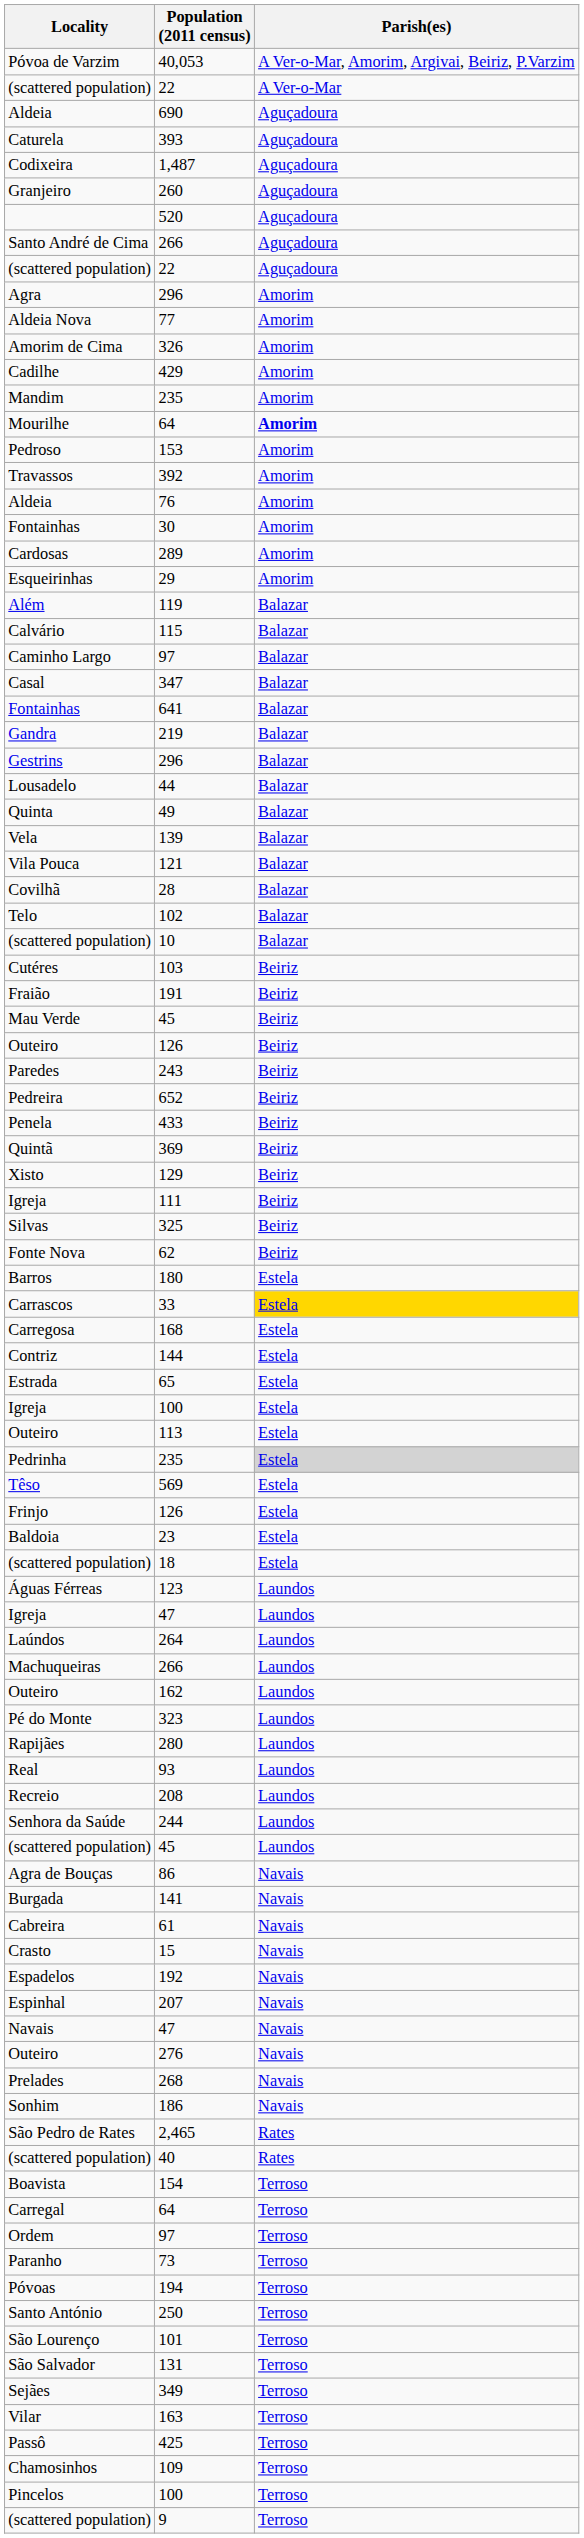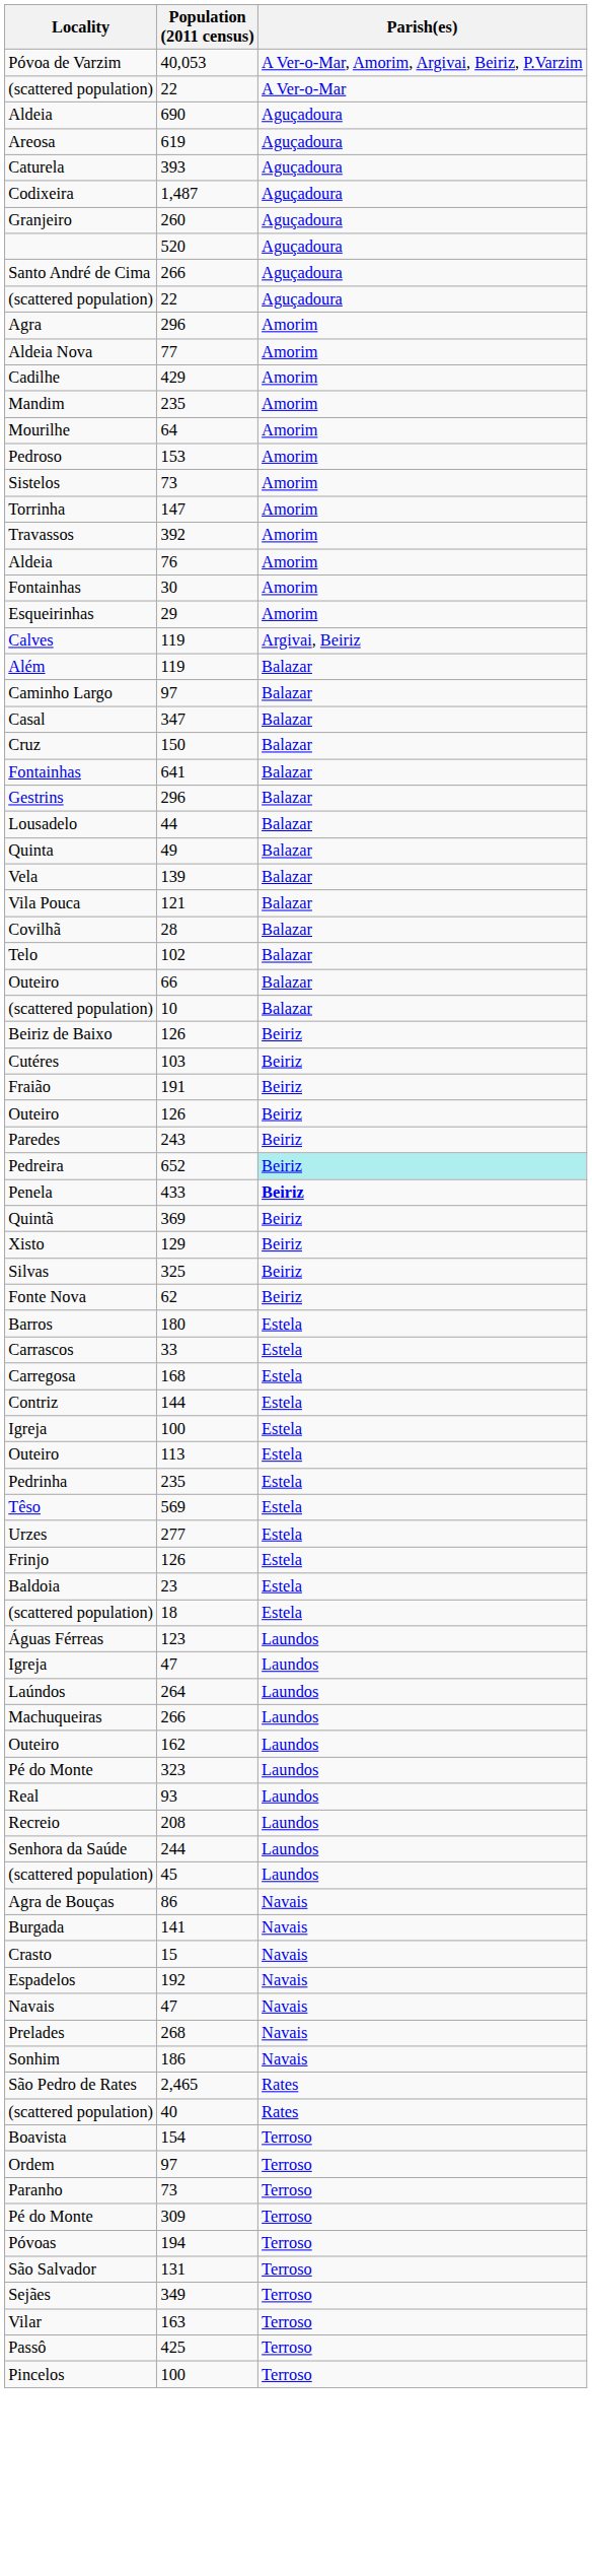 <table class="wikitable sortable">
 <tr>
 <th>Locality</th>
 <th>Population <br>(2011 census)</th>
 <th>Parish(es)</th>
 </tr>
 <tr>
 <td>Póvoa de Varzim</td>
 <td>40,053</td>
 <td><a href='#'>A Ver-o-Mar</a>, <a href='#'>Amorim</a>, <a href='#'>Argivai</a>, <a href='#'>Beiriz</a>, <a href='#'>P.Varzim</a></td>
 </tr>
 <tr>
 <td>(scattered population)</td>
 <td>22</td>
 <td><a href='#'>A Ver-o-Mar</a></td>
 </tr>
 <tr>
 <td>Aldeia</td>
 <td>690</td>
+<td><a href='#'>Aguçadoura</a></td>
+</tr>
+<tr>
+<td>Areosa</td>
+<td>619</td>
 <td><a href='#'>Aguçadoura</a></td>
 </tr>
 <tr>
 <td>Caturela</td>
 <td>393</td>
 <td><a href='#'>Aguçadoura</a></td>
 </tr>
 <tr>
 <td>Codixeira</td>
 <td>1,487</td>
 <td><a href='#'>Aguçadoura</a></td>
 </tr>
 <tr>
 <td>Granjeiro</td>
 <td>260</td>
 <td><a href='#'>Aguçadoura</a></td>
 </tr>
 <tr>
 <td></td>
 <td>520</td>
 <td><a href='#'>Aguçadoura</a></td>
 </tr>
 <tr>
 <td>Santo André de Cima</td>
 <td>266</td>
 <td><a href='#'>Aguçadoura</a></td>
 </tr>
 <tr>
 <td>(scattered population)</td>
 <td>22</td>
 <td><a href='#'>Aguçadoura</a></td>
 </tr>
 <tr>
 <td>Agra</td>
 <td>296</td>
 <td><a href='#'>Amorim</a></td>
 </tr>
 <tr>
 <td>Aldeia Nova</td>
 <td>77</td>
 <td><a href='#'>Amorim</a></td>
 </tr>
 <tr>
-<td>Amorim de Cima</td>
-<td>326</td>
-<td><a href='#'>Amorim</a></td>
-</tr>
-<tr>
 <td>Cadilhe</td>
 <td>429</td>
 <td><a href='#'>Amorim</a></td>
 </tr>
 <tr>
 <td>Mandim</td>
 <td>235</td>
 <td><a href='#'>Amorim</a></td>
 </tr>
 <tr>
 <td>Mourilhe</td>
 <td>64</td>
-<td><strong><a href='#'>Amorim</a></strong></td>
+<td><a href='#'>Amorim</a></td>
 </tr>
 <tr>
 <td>Pedroso</td>
 <td>153</td>
+<td><a href='#'>Amorim</a></td>
+</tr>
+<tr>
+<td>Sistelos</td>
+<td>73</td>
+<td><a href='#'>Amorim</a></td>
+</tr>
+<tr>
+<td>Torrinha</td>
+<td>147</td>
 <td><a href='#'>Amorim</a></td>
 </tr>
 <tr>
 <td>Travassos</td>
 <td>392</td>
 <td><a href='#'>Amorim</a></td>
 </tr>
 <tr>
 <td>Aldeia</td>
 <td>76</td>
 <td><a href='#'>Amorim</a></td>
 </tr>
 <tr>
 <td>Fontainhas</td>
 <td>30</td>
 <td><a href='#'>Amorim</a></td>
 </tr>
 <tr>
-<td>Cardosas</td>
-<td>289</td>
-<td><a href='#'>Amorim</a></td>
-</tr>
-<tr>
 <td>Esqueirinhas</td>
 <td>29</td>
 <td><a href='#'>Amorim</a></td>
 </tr>
 <tr>
+<td><a href='#'>Calves</a></td>
+<td>119</td>
+<td><a href='#'>Argivai</a>, <a href='#'>Beiriz</a></td>
+</tr>
+<tr>
 <td><a href='#'>Além</a></td>
 <td>119</td>
-<td><a href='#'>Balazar</a></td>
-</tr>
-<tr>
-<td>Calvário</td>
-<td>115</td>
 <td><a href='#'>Balazar</a></td>
 </tr>
 <tr>
 <td>Caminho Largo</td>
 <td>97</td>
 <td><a href='#'>Balazar</a></td>
 </tr>
 <tr>
 <td>Casal</td>
 <td>347</td>
 <td><a href='#'>Balazar</a></td>
 </tr>
 <tr>
-<td><a href='#'>Fontainhas</a></td>
-<td>641</td>
+<td>Cruz</td>
+<td>150</td>
 <td><a href='#'>Balazar</a></td>
 </tr>
 <tr>
-<td><a href='#'>Gandra</a></td>
-<td>219</td>
+<td><a href='#'>Fontainhas</a></td>
+<td>641</td>
 <td><a href='#'>Balazar</a></td>
 </tr>
 <tr>
 <td><a href='#'>Gestrins</a></td>
 <td>296</td>
 <td><a href='#'>Balazar</a></td>
 </tr>
 <tr>
 <td>Lousadelo</td>
 <td>44</td>
 <td><a href='#'>Balazar</a></td>
 </tr>
 <tr>
 <td>Quinta</td>
 <td>49</td>
 <td><a href='#'>Balazar</a></td>
 </tr>
 <tr>
 <td>Vela</td>
 <td>139</td>
 <td><a href='#'>Balazar</a></td>
 </tr>
 <tr>
 <td>Vila Pouca</td>
 <td>121</td>
 <td><a href='#'>Balazar</a></td>
 </tr>
 <tr>
 <td>Covilhã</td>
 <td>28</td>
 <td><a href='#'>Balazar</a></td>
 </tr>
 <tr>
 <td>Telo</td>
 <td>102</td>
 <td><a href='#'>Balazar</a></td>
 </tr>
 <tr>
+<td>Outeiro</td>
+<td>66</td>
+<td><a href='#'>Balazar</a></td>
+</tr>
+<tr>
 <td>(scattered population)</td>
 <td>10</td>
 <td><a href='#'>Balazar</a></td>
+</tr>
+<tr>
+<td>Beiriz de Baixo</td>
+<td>126</td>
+<td><a href='#'>Beiriz</a></td>
 </tr>
 <tr>
 <td>Cutéres</td>
 <td>103</td>
 <td><a href='#'>Beiriz</a></td>
 </tr>
 <tr>
 <td>Fraião</td>
 <td>191</td>
-<td><a href='#'>Beiriz</a></td>
-</tr>
-<tr>
-<td>Mau Verde</td>
-<td>45</td>
 <td><a href='#'>Beiriz</a></td>
 </tr>
 <tr>
 <td>Outeiro</td>
 <td>126</td>
 <td><a href='#'>Beiriz</a></td>
 </tr>
 <tr>
 <td>Paredes</td>
 <td>243</td>
 <td><a href='#'>Beiriz</a></td>
 </tr>
 <tr>
 <td>Pedreira</td>
 <td>652</td>
-<td><a href='#'>Beiriz</a></td>
+<td style="background: paleturquoise;"><a href='#'>Beiriz</a></td>
 </tr>
 <tr>
 <td>Penela</td>
 <td>433</td>
-<td><a href='#'>Beiriz</a></td>
+<td><strong><a href='#'>Beiriz</a></strong></td>
 </tr>
 <tr>
 <td>Quintã</td>
 <td>369</td>
 <td><a href='#'>Beiriz</a></td>
 </tr>
 <tr>
 <td>Xisto</td>
 <td>129</td>
-<td><a href='#'>Beiriz</a></td>
-</tr>
-<tr>
-<td>Igreja</td>
-<td>111</td>
 <td><a href='#'>Beiriz</a></td>
 </tr>
 <tr>
 <td>Silvas</td>
 <td>325</td>
 <td><a href='#'>Beiriz</a></td>
 </tr>
 <tr>
 <td>Fonte Nova</td>
 <td>62</td>
 <td><a href='#'>Beiriz</a></td>
 </tr>
 <tr>
 <td>Barros</td>
 <td>180</td>
 <td><a href='#'>Estela</a></td>
 </tr>
 <tr>
 <td>Carrascos</td>
 <td>33</td>
-<td style="background: gold;"><a href='#'>Estela</a></td>
+<td><a href='#'>Estela</a></td>
 </tr>
 <tr>
 <td>Carregosa</td>
 <td>168</td>
 <td><a href='#'>Estela</a></td>
 </tr>
 <tr>
 <td>Contriz</td>
 <td>144</td>
-<td><a href='#'>Estela</a></td>
-</tr>
-<tr>
-<td>Estrada</td>
-<td>65</td>
 <td><a href='#'>Estela</a></td>
 </tr>
 <tr>
 <td>Igreja</td>
 <td>100</td>
 <td><a href='#'>Estela</a></td>
 </tr>
 <tr>
 <td>Outeiro</td>
 <td>113</td>
 <td><a href='#'>Estela</a></td>
 </tr>
 <tr>
 <td>Pedrinha</td>
 <td>235</td>
-<td style="background: lightgrey;"><a href='#'>Estela</a></td>
+<td><a href='#'>Estela</a></td>
 </tr>
 <tr>
 <td><a href='#'>Têso</a></td>
 <td>569</td>
+<td><a href='#'>Estela</a></td>
+</tr>
+<tr>
+<td>Urzes</td>
+<td>277</td>
 <td><a href='#'>Estela</a></td>
 </tr>
 <tr>
 <td>Frinjo</td>
 <td>126</td>
 <td><a href='#'>Estela</a></td>
 </tr>
 <tr>
 <td>Baldoia</td>
 <td>23</td>
 <td><a href='#'>Estela</a></td>
 </tr>
 <tr>
 <td>(scattered population)</td>
 <td>18</td>
 <td><a href='#'>Estela</a></td>
 </tr>
 <tr>
 <td>Águas Férreas</td>
 <td>123</td>
 <td><a href='#'>Laundos</a></td>
 </tr>
 <tr>
 <td>Igreja</td>
 <td>47</td>
 <td><a href='#'>Laundos</a></td>
 </tr>
 <tr>
 <td>Laúndos</td>
 <td>264</td>
 <td><a href='#'>Laundos</a></td>
 </tr>
 <tr>
 <td>Machuqueiras</td>
 <td>266</td>
 <td><a href='#'>Laundos</a></td>
 </tr>
 <tr>
 <td>Outeiro</td>
 <td>162</td>
 <td><a href='#'>Laundos</a></td>
 </tr>
 <tr>
 <td>Pé do Monte</td>
 <td>323</td>
 <td><a href='#'>Laundos</a></td>
 </tr>
 <tr>
-<td>Rapijães</td>
-<td>280</td>
-<td><a href='#'>Laundos</a></td>
-</tr>
-<tr>
 <td>Real</td>
 <td>93</td>
 <td><a href='#'>Laundos</a></td>
 </tr>
 <tr>
 <td>Recreio</td>
 <td>208</td>
 <td><a href='#'>Laundos</a></td>
 </tr>
 <tr>
 <td>Senhora da Saúde</td>
 <td>244</td>
 <td><a href='#'>Laundos</a></td>
 </tr>
 <tr>
 <td>(scattered population)</td>
 <td>45</td>
 <td><a href='#'>Laundos</a></td>
 </tr>
 <tr>
 <td>Agra de Bouças</td>
 <td>86</td>
 <td><a href='#'>Navais</a></td>
 </tr>
 <tr>
 <td>Burgada</td>
 <td>141</td>
 <td><a href='#'>Navais</a></td>
 </tr>
 <tr>
-<td>Cabreira</td>
-<td>61</td>
-<td><a href='#'>Navais</a></td>
-</tr>
-<tr>
 <td>Crasto</td>
 <td>15</td>
 <td><a href='#'>Navais</a></td>
 </tr>
 <tr>
 <td>Espadelos</td>
 <td>192</td>
 <td><a href='#'>Navais</a></td>
 </tr>
 <tr>
-<td>Espinhal</td>
-<td>207</td>
-<td><a href='#'>Navais</a></td>
-</tr>
-<tr>
 <td>Navais</td>
 <td>47</td>
-<td><a href='#'>Navais</a></td>
-</tr>
-<tr>
-<td>Outeiro</td>
-<td>276</td>
 <td><a href='#'>Navais</a></td>
 </tr>
 <tr>
 <td>Prelades</td>
 <td>268</td>
 <td><a href='#'>Navais</a></td>
 </tr>
 <tr>
 <td>Sonhim</td>
 <td>186</td>
 <td><a href='#'>Navais</a></td>
 </tr>
 <tr>
 <td>São Pedro de Rates</td>
 <td>2,465</td>
 <td><a href='#'>Rates</a></td>
 </tr>
 <tr>
 <td>(scattered population)</td>
 <td>40</td>
 <td><a href='#'>Rates</a></td>
 </tr>
 <tr>
 <td>Boavista</td>
 <td>154</td>
 <td><a href='#'>Terroso</a></td>
 </tr>
 <tr>
-<td>Carregal</td>
-<td>64</td>
-<td><a href='#'>Terroso</a></td>
-</tr>
-<tr>
 <td>Ordem</td>
 <td>97</td>
 <td><a href='#'>Terroso</a></td>
 </tr>
 <tr>
 <td>Paranho</td>
 <td>73</td>
 <td><a href='#'>Terroso</a></td>
 </tr>
 <tr>
-<td>Póvoas</td>
-<td>194</td>
+<td>Pé do Monte</td>
+<td>309</td>
 <td><a href='#'>Terroso</a></td>
 </tr>
 <tr>
-<td>Santo António</td>
-<td>250</td>
-<td><a href='#'>Terroso</a></td>
-</tr>
-<tr>
-<td>São Lourenço</td>
-<td>101</td>
+<td>Póvoas</td>
+<td>194</td>
 <td><a href='#'>Terroso</a></td>
 </tr>
 <tr>
 <td>São Salvador</td>
 <td>131</td>
 <td><a href='#'>Terroso</a></td>
 </tr>
 <tr>
 <td>Sejães</td>
 <td>349</td>
 <td><a href='#'>Terroso</a></td>
 </tr>
 <tr>
 <td>Vilar</td>
 <td>163</td>
 <td><a href='#'>Terroso</a></td>
 </tr>
 <tr>
 <td>Passô</td>
 <td>425</td>
 <td><a href='#'>Terroso</a></td>
 </tr>
 <tr>
-<td>Chamosinhos</td>
-<td>109</td>
-<td><a href='#'>Terroso</a></td>
-</tr>
-<tr>
 <td>Pincelos</td>
 <td>100</td>
 <td><a href='#'>Terroso</a></td>
 </tr>
-<tr>
-<td>(scattered population)</td>
-<td>9</td>
-<td><a href='#'>Terroso</a></td>
-</tr>
 </table>
